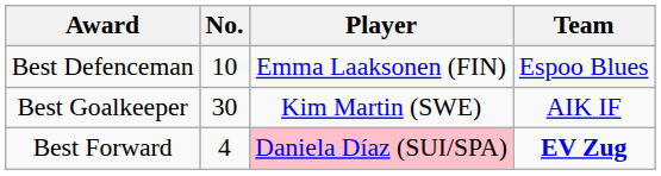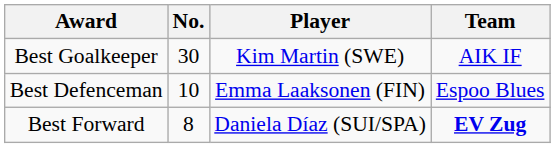 <table class="wikitable" style="text-align:center;">
 <tr>
 <th>Award</th>
 <th>No.</th>
 <th>Player</th>
 <th>Team</th>
 </tr>
 <tr>
+<td>Best Goalkeeper</td>
+<td>30</td>
+<td><a href='#'>Kim Martin</a> (SWE)</td>
+<td> <a href='#'>AIK IF</a></td>
+</tr>
+<tr>
 <td>Best Defenceman</td>
 <td>10</td>
 <td><a href='#'>Emma Laaksonen</a> (FIN)</td>
 <td> <a href='#'>Espoo Blues</a></td>
 </tr>
 <tr>
-<td>Best Goalkeeper</td>
-<td>30</td>
-<td><a href='#'>Kim Martin</a> (SWE)</td>
-<td> <a href='#'>AIK IF</a></td>
-</tr>
-<tr>
 <td>Best Forward</td>
-<td>4</td>
-<td style="background: pink;"><a href='#'>Daniela Díaz</a> (SUI/SPA)</td>
+<td>8</td>
+<td><a href='#'>Daniela Díaz</a> (SUI/SPA)</td>
 <td><strong> <a href='#'>EV Zug</a></strong></td>
 </tr>
 </table>
